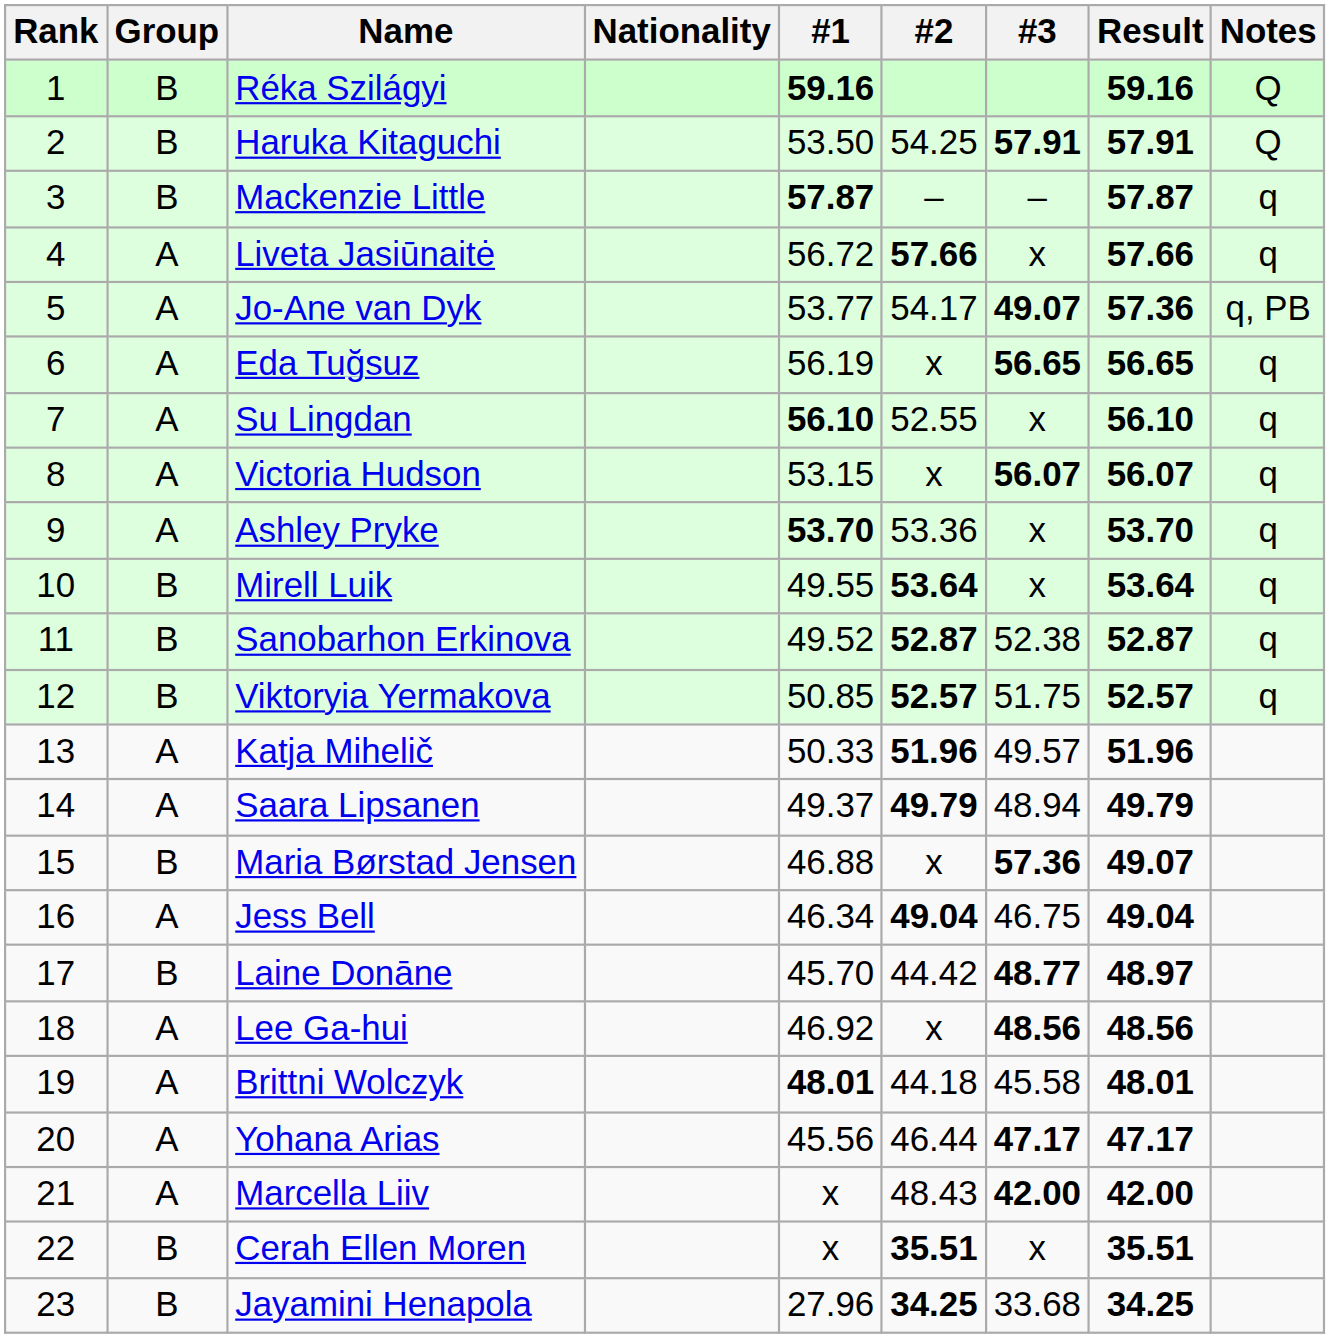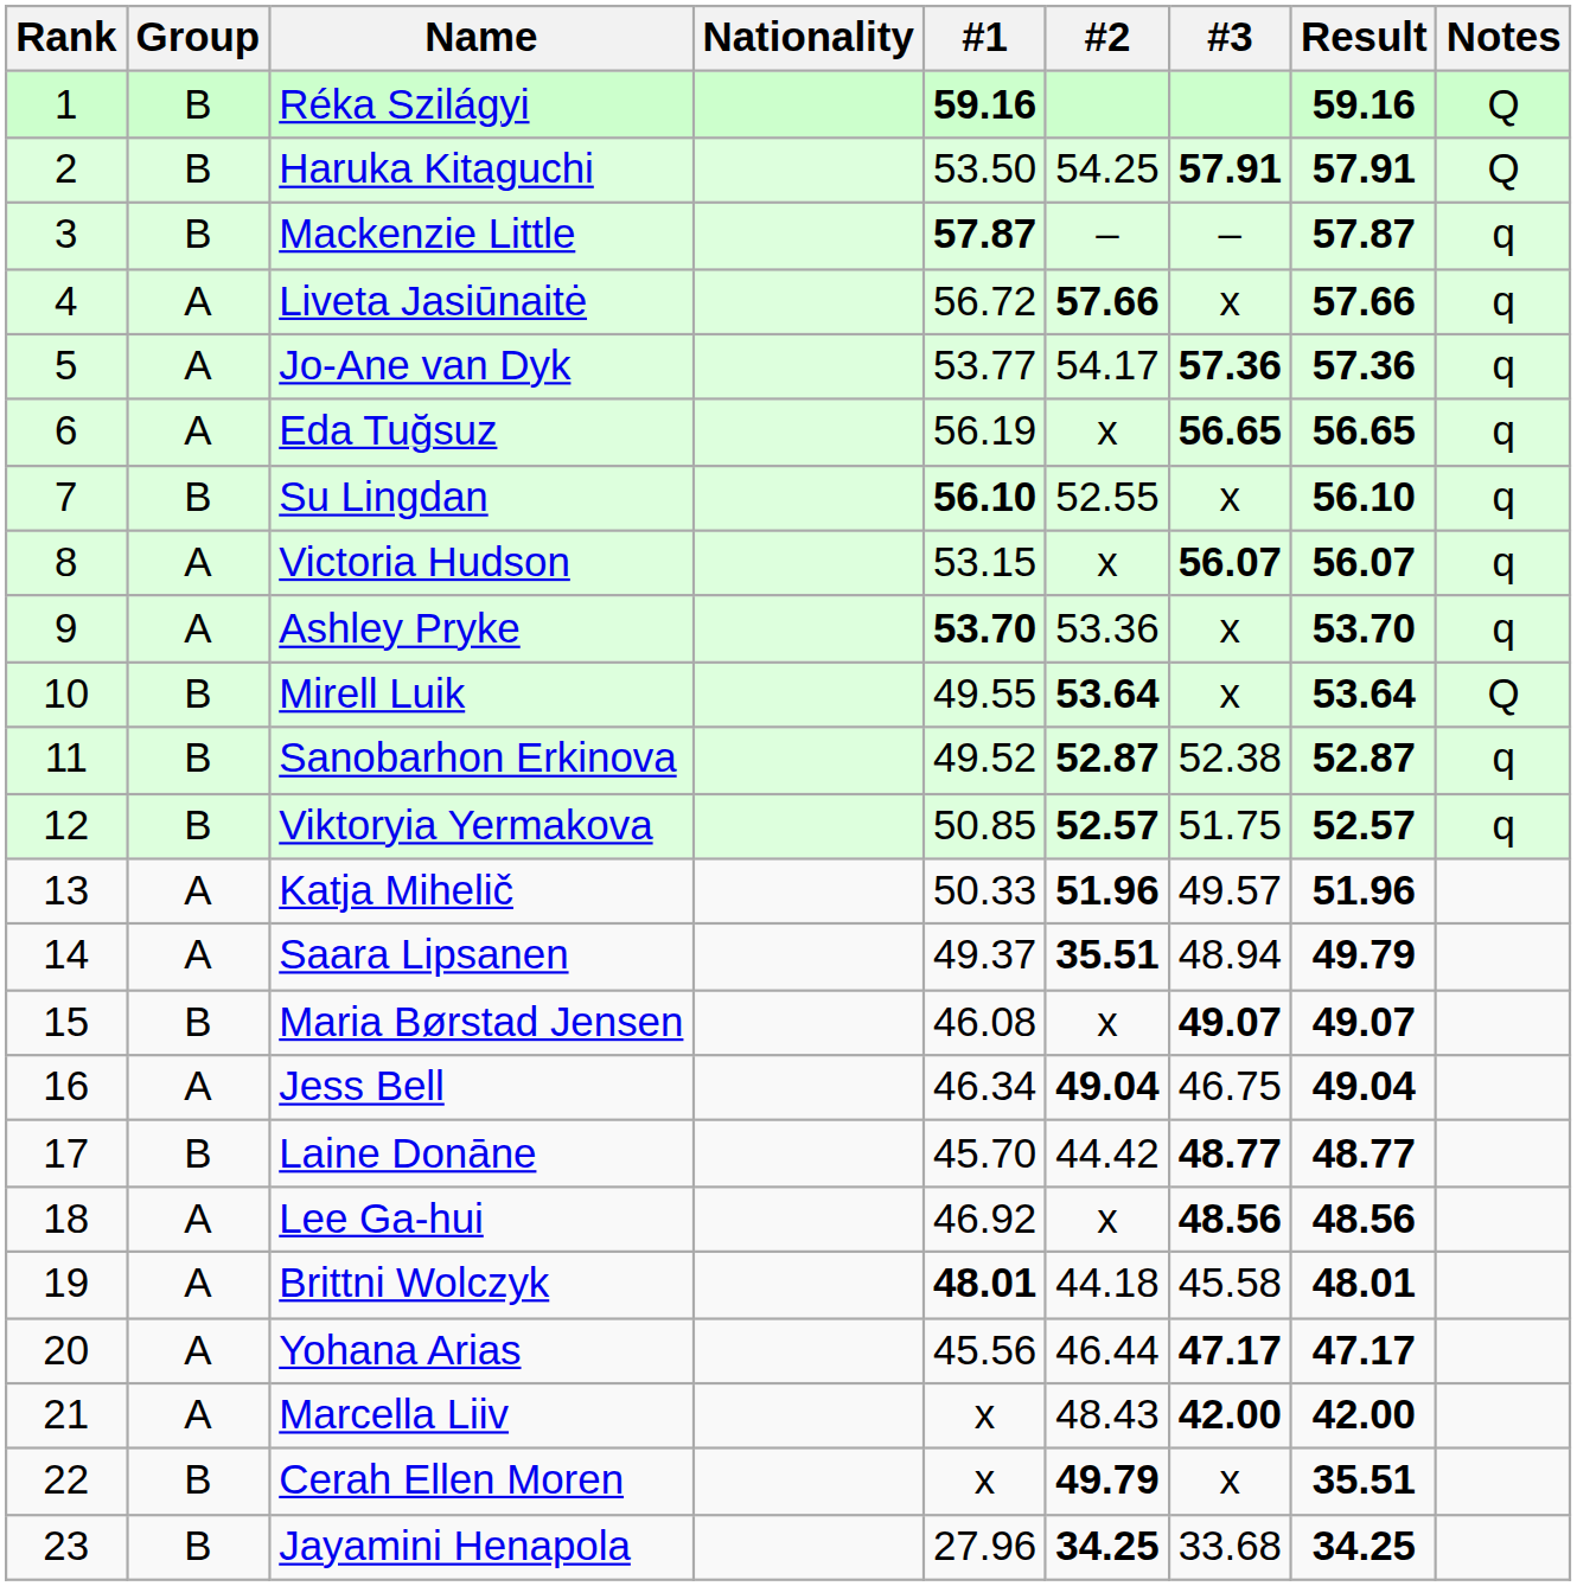 <table class="wikitable sortable" style="text-align:center">
 <tr>
 <th>Rank</th>
 <th>Group</th>
 <th>Name</th>
 <th>Nationality</th>
 <th>#1</th>
 <th>#2</th>
 <th>#3</th>
 <th>Result</th>
 <th>Notes</th>
 </tr>
 <tr bgcolor=ccffcc>
 <td>1</td>
 <td>B</td>
 <td align=left><a href='#'>Réka Szilágyi</a></td>
 <td align=left></td>
 <td><strong>59.16</strong></td>
 <td></td>
 <td></td>
 <td><strong>59.16</strong></td>
 <td>Q</td>
 </tr>
 <tr bgcolor=ddffdd>
 <td>2</td>
 <td>B</td>
 <td align=left><a href='#'>Haruka Kitaguchi</a></td>
 <td align=left></td>
 <td>53.50</td>
 <td>54.25</td>
 <td><strong>57.91</strong></td>
 <td><strong>57.91</strong></td>
 <td>Q</td>
 </tr>
 <tr bgcolor=ddffdd>
 <td>3</td>
 <td>B</td>
 <td align=left><a href='#'>Mackenzie Little</a></td>
 <td align=left></td>
 <td><strong>57.87</strong></td>
 <td>–</td>
 <td>–</td>
 <td><strong>57.87</strong></td>
 <td>q</td>
 </tr>
 <tr bgcolor=ddffdd>
 <td>4</td>
 <td>A</td>
 <td align=left><a href='#'>Liveta Jasiūnaitė</a></td>
 <td align=left></td>
 <td>56.72</td>
 <td><strong>57.66</strong></td>
 <td>x</td>
 <td><strong>57.66</strong></td>
 <td>q</td>
 </tr>
 <tr bgcolor=ddffdd>
 <td>5</td>
 <td>A</td>
 <td align=left><a href='#'>Jo-Ane van Dyk</a></td>
 <td align=left></td>
 <td>53.77</td>
 <td>54.17</td>
-<td><strong>49.07</strong></td>
 <td><strong>57.36</strong></td>
-<td>q, PB</td>
+<td><strong>57.36</strong></td>
+<td>q</td>
 </tr>
 <tr bgcolor=ddffdd>
 <td>6</td>
 <td>A</td>
 <td align=left><a href='#'>Eda Tuğsuz</a></td>
 <td align=left></td>
 <td>56.19</td>
 <td>x</td>
 <td><strong>56.65</strong></td>
 <td><strong>56.65</strong></td>
 <td>q</td>
 </tr>
 <tr bgcolor=ddffdd>
 <td>7</td>
-<td>A</td>
+<td>B</td>
 <td align=left><a href='#'>Su Lingdan</a></td>
 <td align=left></td>
 <td><strong>56.10</strong></td>
 <td>52.55</td>
 <td>x</td>
 <td><strong>56.10</strong></td>
 <td>q</td>
 </tr>
 <tr bgcolor=ddffdd>
 <td>8</td>
 <td>A</td>
 <td align=left><a href='#'>Victoria Hudson</a></td>
 <td align=left></td>
 <td>53.15</td>
 <td>x</td>
 <td><strong>56.07</strong></td>
 <td><strong>56.07</strong></td>
 <td>q</td>
 </tr>
 <tr bgcolor=ddffdd>
 <td>9</td>
 <td>A</td>
 <td align=left><a href='#'>Ashley Pryke</a></td>
 <td align=left></td>
 <td><strong>53.70</strong></td>
 <td>53.36</td>
 <td>x</td>
 <td><strong>53.70</strong></td>
 <td>q</td>
 </tr>
 <tr bgcolor=ddffdd>
 <td>10</td>
 <td>B</td>
 <td align=left><a href='#'>Mirell Luik</a></td>
 <td align=left></td>
 <td>49.55</td>
 <td><strong>53.64</strong></td>
 <td>x</td>
 <td><strong>53.64</strong></td>
-<td>q</td>
+<td>Q</td>
 </tr>
 <tr bgcolor=ddffdd>
 <td>11</td>
 <td>B</td>
 <td align=left><a href='#'>Sanobarhon Erkinova</a></td>
 <td align=left></td>
 <td>49.52</td>
 <td><strong>52.87</strong></td>
 <td>52.38</td>
 <td><strong>52.87</strong></td>
 <td>q</td>
 </tr>
 <tr bgcolor=ddffdd>
 <td>12</td>
 <td>B</td>
 <td align=left><a href='#'>Viktoryia Yermakova</a></td>
 <td align=left></td>
 <td>50.85</td>
 <td><strong>52.57</strong></td>
 <td>51.75</td>
 <td><strong>52.57</strong></td>
 <td>q</td>
 </tr>
 <tr>
 <td>13</td>
 <td>A</td>
 <td align=left><a href='#'>Katja Mihelič</a></td>
 <td align=left></td>
 <td>50.33</td>
 <td><strong>51.96</strong></td>
 <td>49.57</td>
 <td><strong>51.96</strong></td>
 <td></td>
 </tr>
 <tr>
 <td>14</td>
 <td>A</td>
 <td align=left><a href='#'>Saara Lipsanen</a></td>
 <td align=left></td>
 <td>49.37</td>
-<td><strong>49.79</strong></td>
+<td><strong>35.51</strong></td>
 <td>48.94</td>
 <td><strong>49.79</strong></td>
 <td></td>
 </tr>
 <tr>
 <td>15</td>
 <td>B</td>
 <td align=left><a href='#'>Maria Børstad Jensen</a></td>
 <td align=left></td>
-<td>46.88</td>
+<td>46.08</td>
 <td>x</td>
-<td><strong>57.36</strong></td>
+<td><strong>49.07</strong></td>
 <td><strong>49.07</strong></td>
 <td></td>
 </tr>
 <tr>
 <td>16</td>
 <td>A</td>
 <td align=left><a href='#'>Jess Bell</a></td>
 <td align=left></td>
 <td>46.34</td>
 <td><strong>49.04</strong></td>
 <td>46.75</td>
 <td><strong>49.04</strong></td>
 <td></td>
 </tr>
 <tr>
 <td>17</td>
 <td>B</td>
 <td align=left><a href='#'>Laine Donāne</a></td>
 <td align=left></td>
 <td>45.70</td>
 <td>44.42</td>
 <td><strong>48.77</strong></td>
-<td><strong>48.97</strong></td>
+<td><strong>48.77</strong></td>
 <td></td>
 </tr>
 <tr>
 <td>18</td>
 <td>A</td>
 <td align=left><a href='#'>Lee Ga-hui</a></td>
 <td align=left></td>
 <td>46.92</td>
 <td>x</td>
 <td><strong>48.56</strong></td>
 <td><strong>48.56</strong></td>
 <td></td>
 </tr>
 <tr>
 <td>19</td>
 <td>A</td>
 <td align=left><a href='#'>Brittni Wolczyk</a></td>
 <td align=left></td>
 <td><strong>48.01</strong></td>
 <td>44.18</td>
 <td>45.58</td>
 <td><strong>48.01</strong></td>
 <td></td>
 </tr>
 <tr>
 <td>20</td>
 <td>A</td>
 <td align=left><a href='#'>Yohana Arias</a></td>
 <td align=left></td>
 <td>45.56</td>
 <td>46.44</td>
 <td><strong>47.17</strong></td>
 <td><strong>47.17</strong></td>
 <td></td>
 </tr>
 <tr>
 <td>21</td>
 <td>A</td>
 <td align=left><a href='#'>Marcella Liiv</a></td>
 <td align=left></td>
 <td>x</td>
 <td>48.43</td>
 <td><strong>42.00</strong></td>
 <td><strong>42.00</strong></td>
 <td></td>
 </tr>
 <tr>
 <td>22</td>
 <td>B</td>
 <td align=left><a href='#'>Cerah Ellen Moren</a></td>
 <td align=left></td>
 <td>x</td>
-<td><strong>35.51</strong></td>
+<td><strong>49.79</strong></td>
 <td>x</td>
 <td><strong>35.51</strong></td>
 <td></td>
 </tr>
 <tr>
 <td>23</td>
 <td>B</td>
 <td align=left><a href='#'>Jayamini Henapola</a></td>
 <td align=left></td>
 <td>27.96</td>
 <td><strong>34.25</strong></td>
 <td>33.68</td>
 <td><strong>34.25</strong></td>
 <td></td>
 </tr>
 </table>
